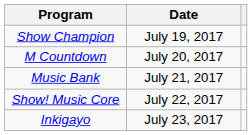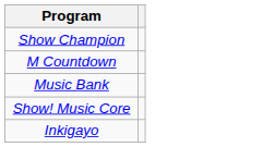 <table class="sortable wikitable" style="text-align:center;">
 <tr>
 <th width="140">Program</th>
-<th width="130">Date</th>
 <th class="unsortable"></th>
 </tr>
 <tr>
 <td><em><a href='#'>Show Champion</a></em></td>
-<td>July 19, 2017</td>
 <td></td>
 </tr>
 <tr>
 <td><em><a href='#'>M Countdown</a></em></td>
-<td>July 20, 2017</td>
 <td></td>
 </tr>
 <tr>
 <td><em><a href='#'>Music Bank</a></em></td>
-<td>July 21, 2017</td>
 <td></td>
 </tr>
 <tr>
 <td><em><a href='#'>Show! Music Core</a></em></td>
-<td>July 22, 2017</td>
 <td></td>
 </tr>
 <tr>
 <td><em><a href='#'>Inkigayo</a></em></td>
-<td>July 23, 2017</td>
 <td></td>
 </tr>
 </table>
